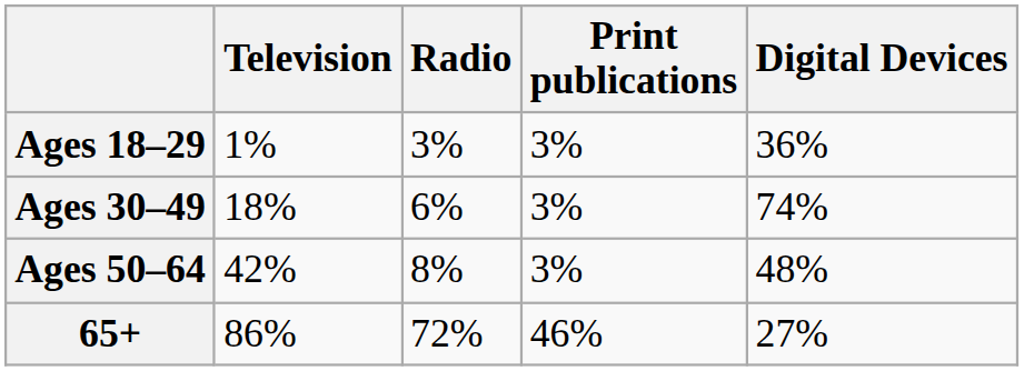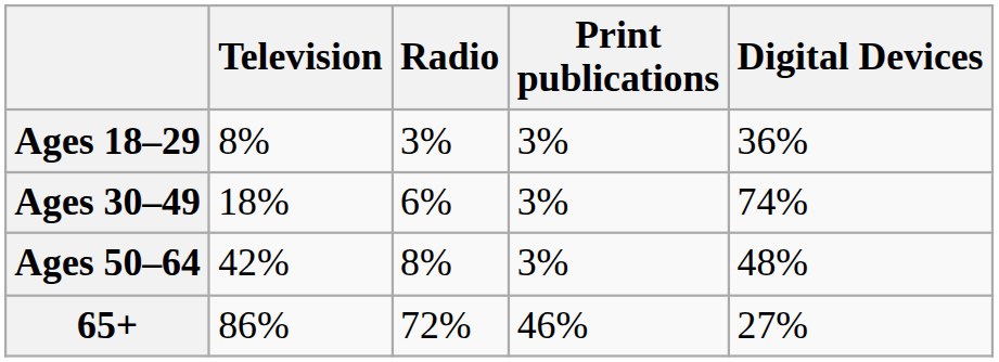 <table class="wikitable">
 <tr>
 <th scope="col"></th>
 <th scope="col">Television</th>
 <th scope="col">Radio</th>
 <th scope="col">Print<br>publications</th>
 <th scope="col">Digital Devices</th>
 </tr>
 <tr>
 <th scope="row">Ages 18–29</th>
-<td>1%</td>
+<td>8%</td>
 <td>3%</td>
 <td>3%</td>
 <td>36%</td>
 </tr>
 <tr>
 <th scope="row">Ages 30–49</th>
 <td>18%</td>
 <td>6%</td>
 <td>3%</td>
 <td>74%</td>
 </tr>
 <tr>
 <th scope="row">Ages 50–64</th>
 <td>42%</td>
 <td>8%</td>
 <td>3%</td>
 <td>48%</td>
 </tr>
 <tr>
 <th scope="row">65+</th>
 <td>86%</td>
 <td>72%</td>
 <td>46%</td>
 <td>27%</td>
 </tr>
 </table>
